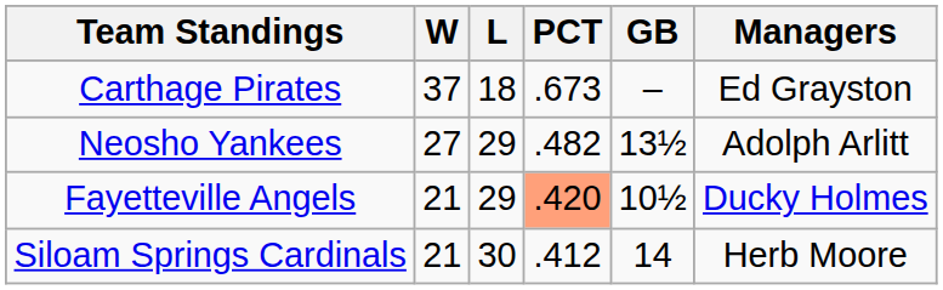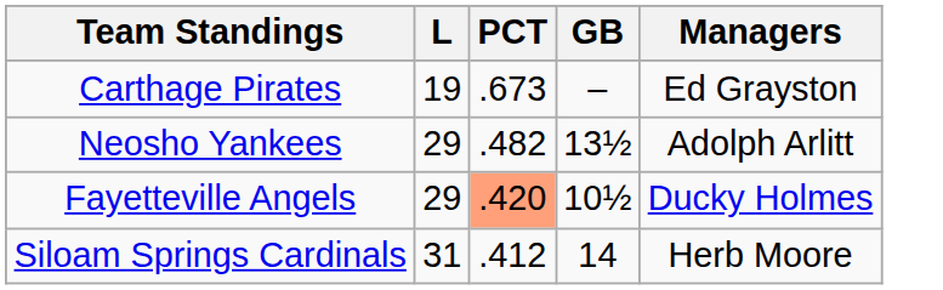 <table class="wikitable" style="text-align:center">
 <tr>
 <th>Team Standings</th>
-<th>W</th>
 <th>L</th>
 <th>PCT</th>
 <th>GB</th>
 <th>Managers</th>
 </tr>
 <tr>
 <td><a href='#'>Carthage Pirates</a></td>
-<td>37</td>
-<td>18</td>
+<td>19</td>
 <td>.673</td>
 <td>–</td>
 <td>Ed Grayston</td>
 </tr>
 <tr>
 <td><a href='#'>Neosho Yankees</a></td>
-<td>27</td>
 <td>29</td>
 <td>.482</td>
 <td>13½</td>
 <td>Adolph Arlitt</td>
 </tr>
 <tr>
 <td><a href='#'>Fayetteville Angels</a></td>
-<td>21</td>
 <td>29</td>
 <td style="background: lightsalmon;">.420</td>
 <td>10½</td>
 <td><a href='#'>Ducky Holmes</a></td>
 </tr>
 <tr>
 <td><a href='#'>Siloam Springs Cardinals</a></td>
-<td>21</td>
-<td>30</td>
+<td>31</td>
 <td>.412</td>
 <td>14</td>
 <td>Herb Moore</td>
 </tr>
 </table>
